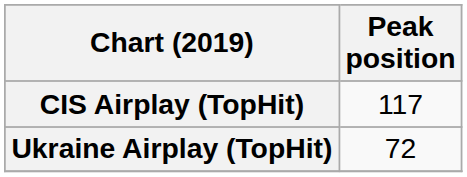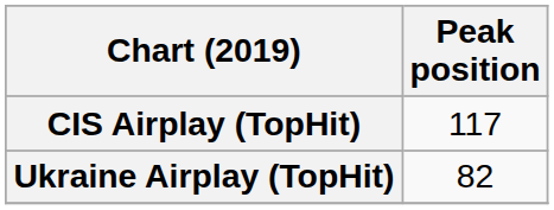 <table class="wikitable sortable plainrowheaders" style="text-align:center">
 <tr>
 <th scope="col">Chart (2019)</th>
 <th scope="col">Peak<br>position</th>
 </tr>
 <tr>
 <th scope="row">CIS Airplay (TopHit)</th>
 <td>117</td>
 </tr>
 <tr>
 <th scope="row">Ukraine Airplay (TopHit)</th>
-<td>72</td>
+<td>82</td>
 </tr>
 <tr>
 </tr>
 </table>
